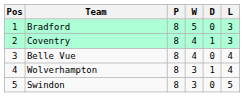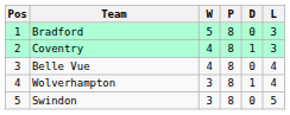 <table class="wikitable" style="font-size: 100%">
 <tr>
 <th width=20>Pos</th>
 <th width=200>Team</th>
+<th width=20>W</th>
 <th width=20>P</th>
-<th width=20>W</th>
 <th width=20>D</th>
 <th width=20>L</th>
 </tr>
 <tr align=center style="background: #ADFFD6;">
 <td>1</td>
 <td align="left">Bradford</td>
+<td>5</td>
 <td>8</td>
-<td>5</td>
 <td>0</td>
 <td>3</td>
 </tr>
 <tr align=center style="background: #ADFFD6;">
 <td>2</td>
 <td align="left">Coventry</td>
+<td>4</td>
 <td>8</td>
-<td>4</td>
 <td>1</td>
 <td>3</td>
 </tr>
 <tr align=center>
 <td>3</td>
 <td align="left">Belle Vue</td>
+<td>4</td>
 <td>8</td>
-<td>4</td>
 <td>0</td>
 <td>4</td>
 </tr>
 <tr align=center>
 <td>4</td>
 <td align="left">Wolverhampton</td>
+<td>3</td>
 <td>8</td>
-<td>3</td>
 <td>1</td>
 <td>4</td>
 </tr>
 <tr align=center>
 <td>5</td>
 <td align="left">Swindon</td>
+<td>3</td>
 <td>8</td>
-<td>3</td>
 <td>0</td>
 <td>5</td>
 </tr>
 </table>
